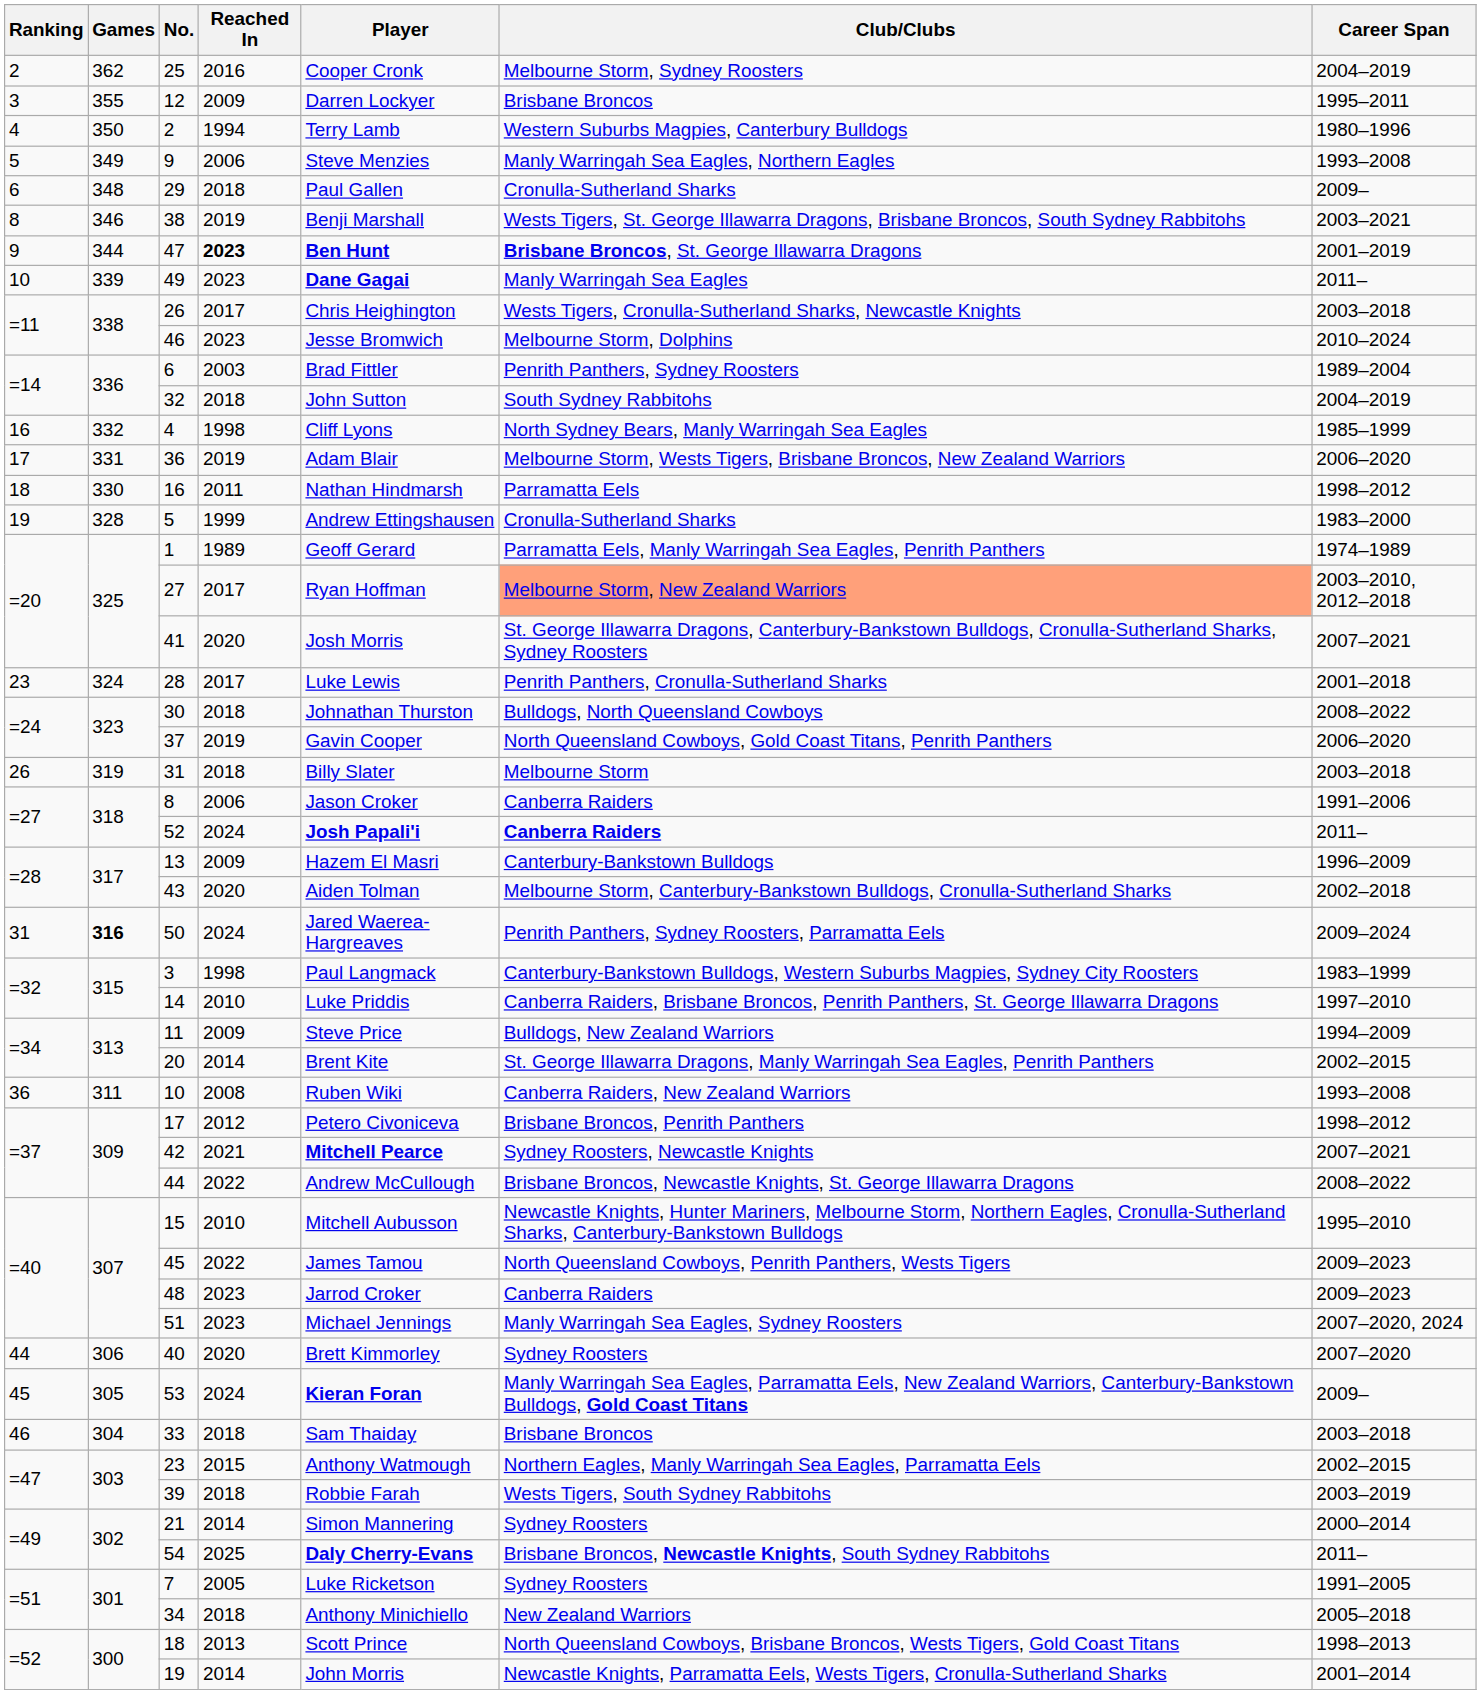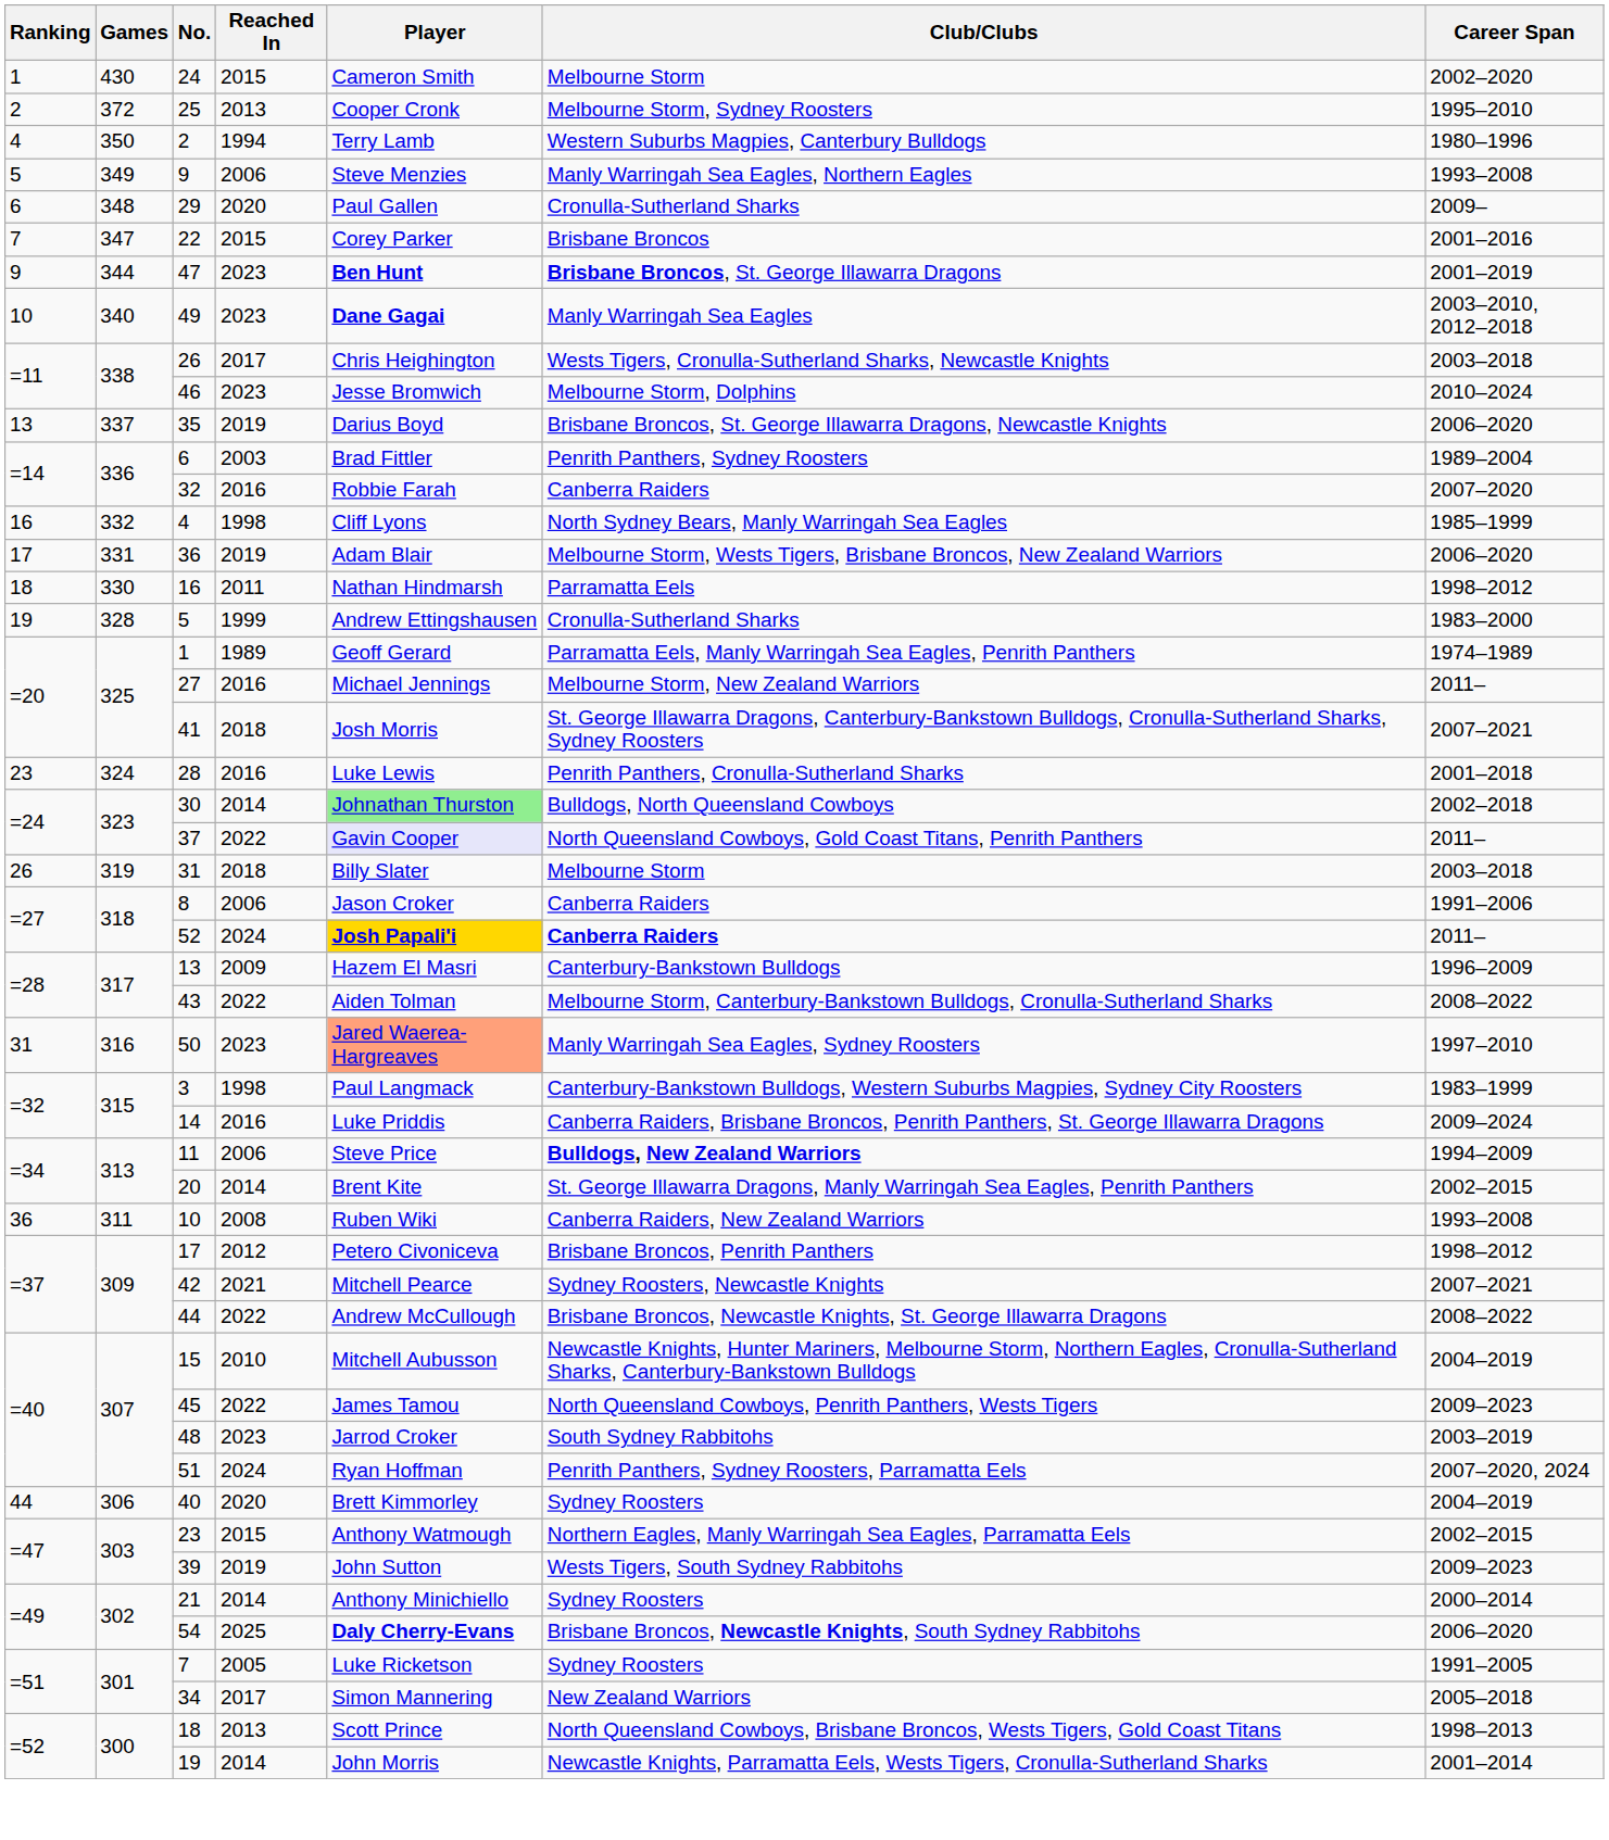 <table class="wikitable sortable">
 <tr>
 <th>Ranking</th>
 <th>Games</th>
 <th>No.</th>
 <th>Reached In</th>
 <th>Player</th>
 <th>Club/Clubs</th>
 <th>Career Span</th>
 </tr>
 <tr>
+<td>1</td>
+<td>430</td>
+<td>24</td>
+<td>2015</td>
+<td><a href='#'>Cameron Smith</a></td>
+<td><a href='#'>Melbourne Storm</a></td>
+<td>2002–2020</td>
+</tr>
+<tr>
 <td>2</td>
-<td>362</td>
+<td>372</td>
 <td>25</td>
-<td>2016</td>
+<td>2013</td>
 <td><a href='#'>Cooper Cronk</a></td>
 <td><a href='#'>Melbourne Storm</a>, <a href='#'>Sydney Roosters</a></td>
-<td>2004–2019</td>
-</tr>
-<tr>
-<td>3</td>
-<td>355</td>
-<td>12</td>
-<td>2009</td>
-<td><a href='#'>Darren Lockyer</a></td>
-<td><a href='#'>Brisbane Broncos</a></td>
-<td>1995–2011</td>
+<td>1995–2010</td>
 </tr>
 <tr>
 <td>4</td>
 <td>350</td>
 <td>2</td>
 <td>1994</td>
 <td><a href='#'>Terry Lamb</a></td>
 <td><a href='#'>Western Suburbs Magpies</a>, <a href='#'>Canterbury Bulldogs</a></td>
 <td>1980–1996</td>
 </tr>
 <tr>
 <td>5</td>
 <td>349</td>
 <td>9</td>
 <td>2006</td>
 <td><a href='#'>Steve Menzies</a></td>
 <td><a href='#'>Manly Warringah Sea Eagles</a>, <a href='#'>Northern Eagles</a></td>
 <td>1993–2008</td>
 </tr>
 <tr>
 <td>6</td>
 <td>348</td>
 <td>29</td>
-<td>2018</td>
+<td>2020</td>
 <td><a href='#'>Paul Gallen</a></td>
 <td><a href='#'>Cronulla-Sutherland Sharks</a></td>
 <td>2009–</td>
 </tr>
 <tr>
-<td>8</td>
-<td>346</td>
-<td>38</td>
-<td>2019</td>
-<td><a href='#'>Benji Marshall</a></td>
-<td><a href='#'>Wests Tigers</a>, <a href='#'>St. George Illawarra Dragons</a>, <a href='#'>Brisbane Broncos</a>, <a href='#'>South Sydney Rabbitohs</a></td>
-<td>2003–2021</td>
+<td>7</td>
+<td>347</td>
+<td>22</td>
+<td>2015</td>
+<td><a href='#'>Corey Parker</a></td>
+<td><a href='#'>Brisbane Broncos</a></td>
+<td>2001–2016</td>
 </tr>
 <tr>
 <td>9</td>
 <td>344</td>
 <td>47</td>
-<td><strong>2023</strong></td>
+<td>2023</td>
 <td><strong><a href='#'>Ben Hunt</a></strong></td>
 <td><strong><a href='#'>Brisbane Broncos</a></strong>, <a href='#'>St. George Illawarra Dragons</a></td>
 <td>2001–2019</td>
 </tr>
 <tr>
 <td>10</td>
-<td>339</td>
+<td>340</td>
 <td>49</td>
 <td>2023</td>
 <td><a href='#'><strong>Dane Gagai</strong></a></td>
 <td><a href='#'>Manly Warringah Sea Eagles</a></td>
-<td>2011–</td>
+<td>2003–2010, 2012–2018</td>
 </tr>
 <tr>
 <td rowspan="2">=11</td>
 <td rowspan="2">338</td>
 <td>26</td>
 <td>2017</td>
 <td><a href='#'>Chris Heighington</a></td>
 <td><a href='#'>Wests Tigers</a>, <a href='#'>Cronulla-Sutherland Sharks</a>, <a href='#'>Newcastle Knights</a></td>
 <td>2003–2018</td>
 </tr>
 <tr>
 <td>46</td>
 <td>2023</td>
 <td><a href='#'>Jesse Bromwich</a></td>
 <td><a href='#'>Melbourne Storm</a>, <a href='#'>Dolphins</a></td>
 <td>2010–2024</td>
 </tr>
 <tr>
+<td>13</td>
+<td>337</td>
+<td>35</td>
+<td>2019</td>
+<td><a href='#'>Darius Boyd</a></td>
+<td><a href='#'>Brisbane Broncos</a>, <a href='#'>St. George Illawarra Dragons</a>, <a href='#'>Newcastle Knights</a></td>
+<td>2006–2020</td>
+</tr>
+<tr>
 <td rowspan="2">=14</td>
 <td rowspan="2">336</td>
 <td>6</td>
 <td>2003</td>
 <td><a href='#'>Brad Fittler</a></td>
 <td><a href='#'>Penrith Panthers</a>, <a href='#'>Sydney Roosters</a></td>
 <td>1989–2004</td>
 </tr>
 <tr>
 <td>32</td>
-<td>2018</td>
-<td><a href='#'>John Sutton</a></td>
-<td><a href='#'>South Sydney Rabbitohs</a></td>
-<td>2004–2019</td>
+<td>2016</td>
+<td><a href='#'>Robbie Farah</a></td>
+<td><a href='#'>Canberra Raiders</a></td>
+<td>2007–2020</td>
 </tr>
 <tr>
 <td>16</td>
 <td>332</td>
 <td>4</td>
 <td>1998</td>
 <td><a href='#'>Cliff Lyons</a></td>
 <td><a href='#'>North Sydney Bears</a>, <a href='#'>Manly Warringah Sea Eagles</a></td>
 <td>1985–1999</td>
 </tr>
 <tr>
 <td>17</td>
 <td>331</td>
 <td>36</td>
 <td>2019</td>
 <td><a href='#'>Adam Blair</a></td>
 <td><a href='#'>Melbourne Storm</a>, <a href='#'>Wests Tigers</a>, <a href='#'>Brisbane Broncos</a>, <a href='#'>New Zealand Warriors</a></td>
 <td>2006–2020</td>
 </tr>
 <tr>
 <td>18</td>
 <td>330</td>
 <td>16</td>
 <td>2011</td>
 <td><a href='#'>Nathan Hindmarsh</a></td>
 <td><a href='#'>Parramatta Eels</a></td>
 <td>1998–2012</td>
 </tr>
 <tr>
 <td>19</td>
 <td>328</td>
 <td>5</td>
 <td>1999</td>
 <td><a href='#'>Andrew Ettingshausen</a></td>
 <td><a href='#'>Cronulla-Sutherland Sharks</a></td>
 <td>1983–2000</td>
 </tr>
 <tr>
 <td rowspan="3">=20</td>
 <td rowspan="3">325</td>
 <td>1</td>
 <td>1989</td>
 <td><a href='#'>Geoff Gerard</a></td>
 <td><a href='#'>Parramatta Eels</a>, <a href='#'>Manly Warringah Sea Eagles</a>, <a href='#'>Penrith Panthers</a></td>
 <td>1974–1989</td>
 </tr>
 <tr>
 <td>27</td>
-<td>2017</td>
-<td><a href='#'>Ryan Hoffman</a></td>
-<td style="background: lightsalmon;"><a href='#'>Melbourne Storm</a>, <a href='#'>New Zealand Warriors</a></td>
-<td>2003–2010, 2012–2018</td>
+<td>2016</td>
+<td><a href='#'>Michael Jennings</a></td>
+<td><a href='#'>Melbourne Storm</a>, <a href='#'>New Zealand Warriors</a></td>
+<td>2011–</td>
 </tr>
 <tr>
 <td>41</td>
-<td>2020</td>
+<td>2018</td>
 <td><a href='#'>Josh Morris</a></td>
 <td><a href='#'>St. George Illawarra Dragons</a>, <a href='#'>Canterbury-Bankstown Bulldogs</a>, <a href='#'>Cronulla-Sutherland Sharks</a>, <a href='#'>Sydney Roosters</a></td>
 <td>2007–2021</td>
 </tr>
 <tr>
 <td>23</td>
 <td>324</td>
 <td>28</td>
-<td>2017</td>
+<td>2016</td>
 <td><a href='#'>Luke Lewis</a></td>
 <td><a href='#'>Penrith Panthers</a>, <a href='#'>Cronulla-Sutherland Sharks</a></td>
 <td>2001–2018</td>
 </tr>
 <tr>
 <td rowspan="2">=24</td>
 <td rowspan="2">323</td>
 <td>30</td>
-<td>2018</td>
-<td><a href='#'>Johnathan Thurston</a></td>
+<td>2014</td>
+<td style="background: lightgreen;"><a href='#'>Johnathan Thurston</a></td>
 <td><a href='#'>Bulldogs</a>, <a href='#'>North Queensland Cowboys</a></td>
-<td>2008–2022</td>
+<td>2002–2018</td>
 </tr>
 <tr>
 <td>37</td>
-<td>2019</td>
-<td><a href='#'>Gavin Cooper</a></td>
+<td>2022</td>
+<td style="background: lavender;"><a href='#'>Gavin Cooper</a></td>
 <td><a href='#'>North Queensland Cowboys</a>, <a href='#'>Gold Coast Titans</a>, <a href='#'>Penrith Panthers</a></td>
-<td>2006–2020</td>
+<td>2011–</td>
 </tr>
 <tr>
 <td>26</td>
 <td>319</td>
 <td>31</td>
 <td>2018</td>
 <td><a href='#'>Billy Slater</a></td>
 <td><a href='#'>Melbourne Storm</a></td>
 <td>2003–2018</td>
 </tr>
 <tr>
 <td rowspan="2">=27</td>
 <td rowspan="2">318</td>
 <td>8</td>
 <td>2006</td>
 <td><a href='#'>Jason Croker</a></td>
 <td><a href='#'>Canberra Raiders</a></td>
 <td>1991–2006</td>
 </tr>
 <tr>
 <td>52</td>
 <td>2024</td>
-<td><strong><a href='#'>Josh Papali'i</a></strong></td>
+<td style="background: gold;"><strong><a href='#'>Josh Papali'i</a></strong></td>
 <td><strong><a href='#'>Canberra Raiders</a></strong></td>
 <td>2011–</td>
 </tr>
 <tr>
 <td rowspan="2">=28</td>
 <td rowspan="2">317</td>
 <td>13</td>
 <td>2009</td>
 <td><a href='#'>Hazem El Masri</a></td>
 <td><a href='#'>Canterbury-Bankstown Bulldogs</a></td>
 <td>1996–2009</td>
 </tr>
 <tr>
 <td>43</td>
-<td>2020</td>
+<td>2022</td>
 <td><a href='#'>Aiden Tolman</a></td>
 <td><a href='#'>Melbourne Storm</a>, <a href='#'>Canterbury-Bankstown Bulldogs</a>, <a href='#'>Cronulla-Sutherland Sharks</a></td>
-<td>2002–2018</td>
+<td>2008–2022</td>
 </tr>
 <tr>
 <td>31</td>
-<td><strong>316</strong></td>
+<td>316</td>
 <td>50</td>
-<td>2024</td>
-<td><a href='#'>Jared Waerea-Hargreaves</a></td>
-<td><a href='#'>Penrith Panthers</a>, <a href='#'>Sydney Roosters</a>, <a href='#'>Parramatta Eels</a></td>
-<td>2009–2024</td>
+<td>2023</td>
+<td style="background: lightsalmon;"><a href='#'>Jared Waerea-Hargreaves</a></td>
+<td><a href='#'>Manly Warringah Sea Eagles</a>, <a href='#'>Sydney Roosters</a></td>
+<td>1997–2010</td>
 </tr>
 <tr>
 <td rowspan="2">=32</td>
 <td rowspan="2">315</td>
 <td>3</td>
 <td>1998</td>
 <td><a href='#'>Paul Langmack</a></td>
 <td><a href='#'>Canterbury-Bankstown Bulldogs</a>, <a href='#'>Western Suburbs Magpies</a>, <a href='#'>Sydney City Roosters</a></td>
 <td>1983–1999</td>
 </tr>
 <tr>
 <td>14</td>
-<td>2010</td>
+<td>2016</td>
 <td><a href='#'>Luke Priddis</a></td>
 <td><a href='#'>Canberra Raiders</a>, <a href='#'>Brisbane Broncos</a>, <a href='#'>Penrith Panthers</a>, <a href='#'>St. George Illawarra Dragons</a></td>
-<td>1997–2010</td>
+<td>2009–2024</td>
 </tr>
 <tr>
 <td rowspan="2">=34</td>
 <td rowspan="2">313</td>
 <td>11</td>
-<td>2009</td>
+<td>2006</td>
 <td><a href='#'>Steve Price</a></td>
-<td><a href='#'>Bulldogs</a>, <a href='#'>New Zealand Warriors</a></td>
+<td><strong><a href='#'>Bulldogs</a>, <a href='#'>New Zealand Warriors</a></strong></td>
 <td>1994–2009</td>
 </tr>
 <tr>
 <td>20</td>
 <td>2014</td>
 <td><a href='#'>Brent Kite</a></td>
 <td><a href='#'>St. George Illawarra Dragons</a>, <a href='#'>Manly Warringah Sea Eagles</a>, <a href='#'>Penrith Panthers</a></td>
 <td>2002–2015</td>
 </tr>
 <tr>
 <td>36</td>
 <td>311</td>
 <td>10</td>
 <td>2008</td>
 <td><a href='#'>Ruben Wiki</a></td>
 <td><a href='#'>Canberra Raiders</a>, <a href='#'>New Zealand Warriors</a></td>
 <td>1993–2008</td>
 </tr>
 <tr>
 <td rowspan="3">=37</td>
 <td rowspan="3">309</td>
 <td>17</td>
 <td>2012</td>
 <td><a href='#'>Petero Civoniceva</a></td>
 <td><a href='#'>Brisbane Broncos</a>, <a href='#'>Penrith Panthers</a></td>
 <td>1998–2012</td>
 </tr>
 <tr>
 <td>42</td>
 <td>2021</td>
-<td><strong><a href='#'>Mitchell Pearce</a></strong></td>
+<td><a href='#'>Mitchell Pearce</a></td>
 <td><a href='#'>Sydney Roosters</a>, <a href='#'>Newcastle Knights</a></td>
 <td>2007–2021</td>
 </tr>
 <tr>
 <td>44</td>
 <td>2022</td>
 <td><a href='#'>Andrew McCullough</a></td>
 <td><a href='#'>Brisbane Broncos</a>, <a href='#'>Newcastle Knights</a>, <a href='#'>St. George Illawarra Dragons</a></td>
 <td>2008–2022</td>
 </tr>
 <tr>
 <td rowspan="4">=40</td>
 <td rowspan="4">307</td>
 <td>15</td>
 <td>2010</td>
 <td><a href='#'>Mitchell Aubusson</a></td>
 <td><a href='#'>Newcastle Knights</a>, <a href='#'>Hunter Mariners</a>, <a href='#'>Melbourne Storm</a>, <a href='#'>Northern Eagles</a>, <a href='#'>Cronulla-Sutherland Sharks</a>, <a href='#'>Canterbury-Bankstown Bulldogs</a></td>
-<td>1995–2010</td>
+<td>2004–2019</td>
 </tr>
 <tr>
 <td>45</td>
 <td>2022</td>
 <td><a href='#'>James Tamou</a></td>
 <td><a href='#'>North Queensland Cowboys</a>, <a href='#'>Penrith Panthers</a>, <a href='#'>Wests Tigers</a></td>
 <td>2009–2023</td>
 </tr>
 <tr>
 <td>48</td>
 <td>2023</td>
 <td><a href='#'>Jarrod Croker</a></td>
-<td><a href='#'>Canberra Raiders</a></td>
-<td>2009–2023</td>
+<td><a href='#'>South Sydney Rabbitohs</a></td>
+<td>2003–2019</td>
 </tr>
 <tr>
 <td>51</td>
-<td>2023</td>
-<td><a href='#'>Michael Jennings</a></td>
-<td><a href='#'>Manly Warringah Sea Eagles</a>, <a href='#'>Sydney Roosters</a></td>
+<td>2024</td>
+<td><a href='#'>Ryan Hoffman</a></td>
+<td><a href='#'>Penrith Panthers</a>, <a href='#'>Sydney Roosters</a>, <a href='#'>Parramatta Eels</a></td>
 <td>2007–2020, 2024</td>
 </tr>
 <tr>
 <td>44</td>
 <td>306</td>
 <td>40</td>
 <td>2020</td>
 <td><a href='#'>Brett Kimmorley</a></td>
 <td><a href='#'>Sydney Roosters</a></td>
-<td>2007–2020</td>
-</tr>
-<tr>
-<td>45</td>
-<td>305</td>
-<td>53</td>
-<td>2024</td>
-<td><strong><a href='#'>Kieran Foran</a></strong></td>
-<td><a href='#'>Manly Warringah Sea Eagles</a>, <a href='#'>Parramatta Eels</a>, <a href='#'>New Zealand Warriors</a>, <a href='#'>Canterbury-Bankstown Bulldogs</a>, <strong><a href='#'>Gold Coast Titans</a></strong></td>
-<td>2009–</td>
-</tr>
-<tr>
-<td>46</td>
-<td>304</td>
-<td>33</td>
-<td>2018</td>
-<td><a href='#'>Sam Thaiday</a></td>
-<td><a href='#'>Brisbane Broncos</a></td>
-<td>2003–2018</td>
+<td>2004–2019</td>
 </tr>
 <tr>
 <td rowspan="2">=47</td>
 <td rowspan="2">303</td>
 <td>23</td>
 <td>2015</td>
 <td><a href='#'>Anthony Watmough</a></td>
 <td><a href='#'>Northern Eagles</a>, <a href='#'>Manly Warringah Sea Eagles</a>, <a href='#'>Parramatta Eels</a></td>
 <td>2002–2015</td>
 </tr>
 <tr>
 <td>39</td>
-<td>2018</td>
-<td><a href='#'>Robbie Farah</a></td>
+<td>2019</td>
+<td><a href='#'>John Sutton</a></td>
 <td><a href='#'>Wests Tigers</a>, <a href='#'>South Sydney Rabbitohs</a></td>
-<td>2003–2019</td>
+<td>2009–2023</td>
 </tr>
 <tr>
 <td rowspan="2">=49</td>
 <td rowspan="2">302</td>
 <td>21</td>
 <td>2014</td>
-<td><a href='#'>Simon Mannering</a></td>
+<td><a href='#'>Anthony Minichiello</a></td>
 <td><a href='#'>Sydney Roosters</a></td>
 <td>2000–2014</td>
 </tr>
 <tr>
 <td>54</td>
 <td>2025</td>
 <td><strong><a href='#'>Daly Cherry-Evans</a></strong></td>
 <td><a href='#'>Brisbane Broncos</a>, <a href='#'><strong>Newcastle Knights</strong></a>, <a href='#'>South Sydney Rabbitohs</a></td>
-<td>2011–</td>
+<td>2006–2020</td>
 </tr>
 <tr>
 <td rowspan="2">=51</td>
 <td rowspan="2">301</td>
 <td>7</td>
 <td>2005</td>
 <td><a href='#'>Luke Ricketson</a></td>
 <td><a href='#'>Sydney Roosters</a></td>
 <td>1991–2005</td>
 </tr>
 <tr>
 <td>34</td>
-<td>2018</td>
-<td><a href='#'>Anthony Minichiello</a></td>
+<td>2017</td>
+<td><a href='#'>Simon Mannering</a></td>
 <td><a href='#'>New Zealand Warriors</a></td>
 <td>2005–2018</td>
 </tr>
 <tr>
 <td rowspan="2">=52</td>
 <td rowspan="2">300</td>
 <td>18</td>
 <td>2013</td>
 <td><a href='#'>Scott Prince</a></td>
 <td><a href='#'>North Queensland Cowboys</a>, <a href='#'>Brisbane Broncos</a>, <a href='#'>Wests Tigers</a>, <a href='#'>Gold Coast Titans</a></td>
 <td>1998–2013</td>
 </tr>
 <tr>
 <td>19</td>
 <td>2014</td>
 <td><a href='#'>John Morris</a></td>
 <td><a href='#'>Newcastle Knights</a>, <a href='#'>Parramatta Eels</a>, <a href='#'>Wests Tigers</a>, <a href='#'>Cronulla-Sutherland Sharks</a></td>
 <td>2001–2014</td>
 </tr>
 </table>
